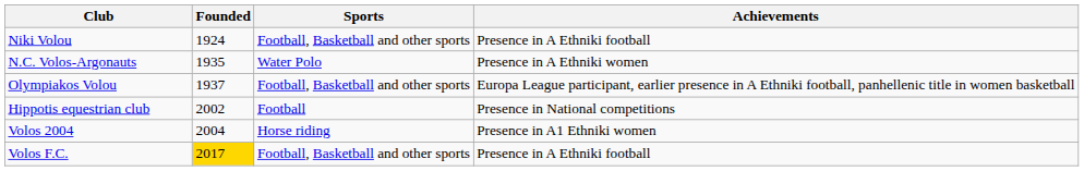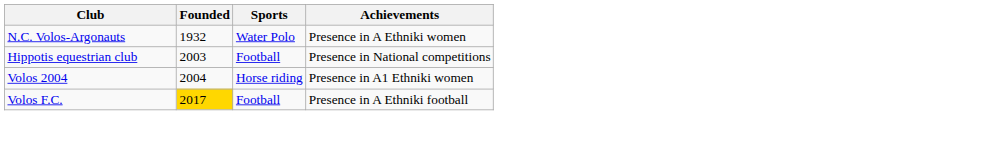 <table class="wikitable">
 <tr>
 <th style="width:200px;">Club</th>
 <th>Founded</th>
 <th>Sports</th>
 <th>Achievements</th>
 </tr>
 <tr>
-<td><a href='#'>Niki Volou</a></td>
-<td>1924</td>
-<td><a href='#'>Football</a>, <a href='#'>Basketball</a> and other sports</td>
-<td>Presence in A Ethniki football</td>
-</tr>
-<tr>
 <td><a href='#'>N.C. Volos-Argonauts</a></td>
-<td>1935</td>
+<td>1932</td>
 <td><a href='#'>Water Polo</a></td>
 <td>Presence in A Ethniki women</td>
 </tr>
 <tr>
-<td><a href='#'>Olympiakos Volou</a></td>
-<td>1937</td>
-<td><a href='#'>Football</a>, <a href='#'>Basketball</a> and other sports</td>
-<td>Europa League participant, earlier presence in A Ethniki football, panhellenic title in women basketball</td>
-</tr>
-<tr>
 <td><a href='#'>Hippotis equestrian club</a></td>
-<td>2002</td>
+<td>2003</td>
 <td><a href='#'>Football</a></td>
 <td>Presence in National competitions</td>
 </tr>
 <tr>
 <td><a href='#'>Volos 2004</a></td>
 <td>2004</td>
 <td><a href='#'>Horse riding</a></td>
 <td>Presence in A1 Ethniki women</td>
 </tr>
 <tr>
 <td><a href='#'>Volos F.C.</a></td>
 <td style="background: gold;">2017</td>
-<td><a href='#'>Football</a>, <a href='#'>Basketball</a> and other sports</td>
+<td><a href='#'>Football</a></td>
 <td>Presence in A Ethniki football</td>
 </tr>
 </table>
